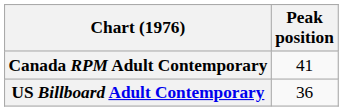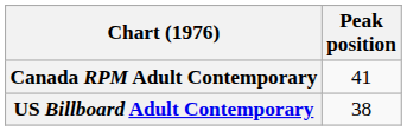 <table class="wikitable plainrowheaders" style="text-align:center">
 <tr>
 <th>Chart (1976)</th>
 <th>Peak<br>position</th>
 </tr>
 <tr>
 <th scope="row">Canada <em>RPM</em> Adult Contemporary</th>
 <td>41</td>
 </tr>
 <tr>
 <th scope="row">US <em>Billboard</em> <a href='#'>Adult Contemporary</a></th>
-<td>36</td>
+<td>38</td>
 </tr>
 </table>
